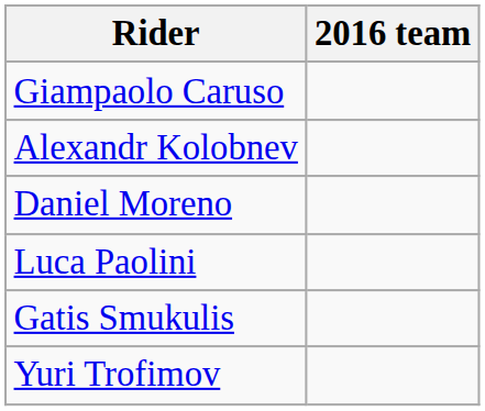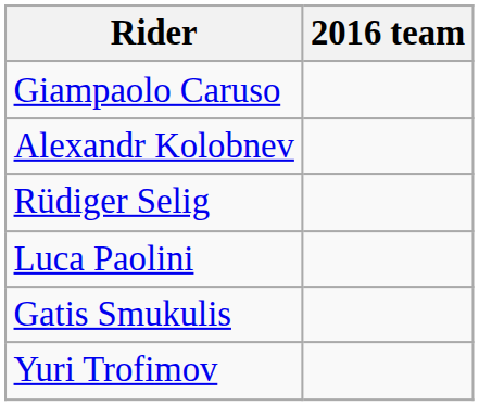 <table class="wikitable">
 <tr>
 <th>Rider</th>
 <th>2016 team</th>
 </tr>
 <tr>
 <td><a href='#'>Giampaolo Caruso</a></td>
 <td></td>
 </tr>
 <tr>
 <td><a href='#'>Alexandr Kolobnev</a></td>
 <td></td>
 </tr>
 <tr>
-<td><a href='#'>Daniel Moreno</a></td>
+<td><a href='#'>Rüdiger Selig</a></td>
 <td></td>
 </tr>
 <tr>
 <td><a href='#'>Luca Paolini</a></td>
 <td></td>
 </tr>
 <tr>
 <td><a href='#'>Gatis Smukulis</a></td>
 <td></td>
 </tr>
 <tr>
 <td><a href='#'>Yuri Trofimov</a></td>
 <td></td>
 </tr>
 </table>
